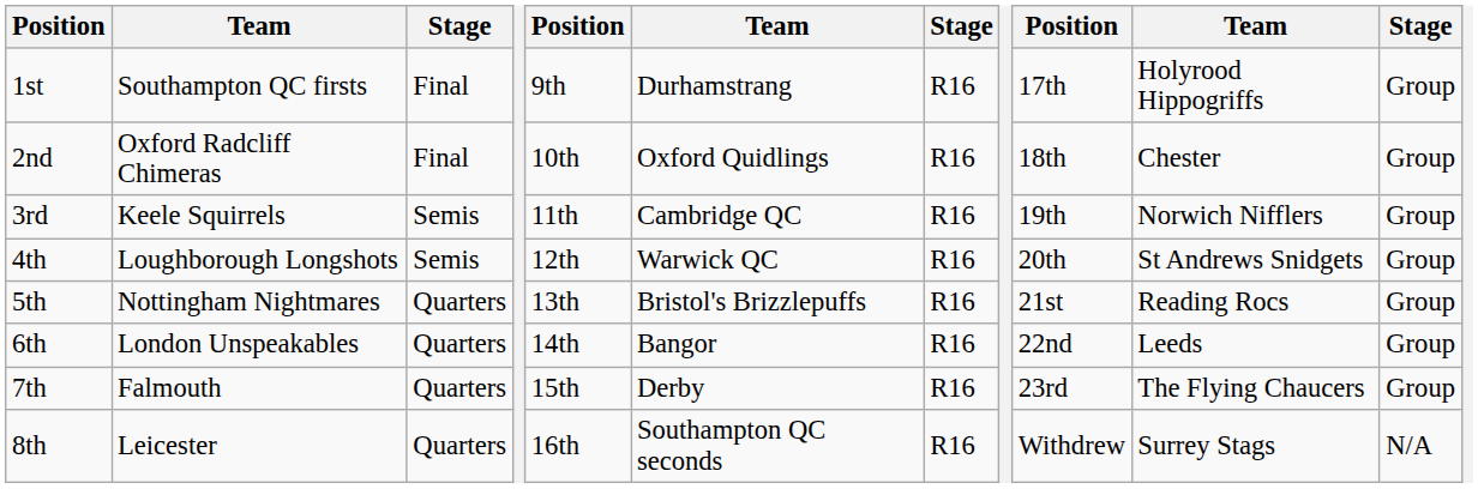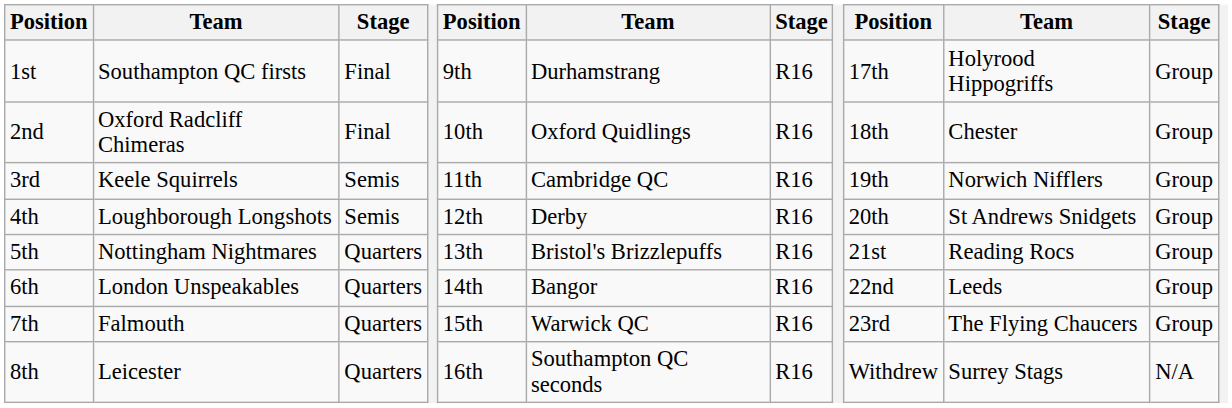 <table class="wikitable" style="border: none;">
 <tr>
 <th>Position</th>
 <th>Team</th>
 <th>Stage</th>
 <th rowspan="10" style="border: none;"></th>
 <th>Position</th>
 <th>Team</th>
 <th>Stage</th>
 <th rowspan="10" style="border: none;"></th>
 <th>Position</th>
 <th>Team</th>
 <th>Stage</th>
 <th rowspan="10" style="border: none;"></th>
 </tr>
 <tr>
 <td>1st</td>
 <td>Southampton QC firsts</td>
 <td>Final</td>
 <td>9th</td>
 <td>Durhamstrang</td>
 <td>R16</td>
 <td>17th</td>
 <td>Holyrood Hippogriffs</td>
 <td>Group</td>
 </tr>
 <tr>
 <td>2nd</td>
 <td>Oxford Radcliff Chimeras</td>
 <td>Final</td>
 <td>10th</td>
 <td>Oxford Quidlings</td>
 <td>R16</td>
 <td>18th</td>
 <td>Chester</td>
 <td>Group</td>
 </tr>
 <tr>
 <td>3rd</td>
 <td>Keele Squirrels</td>
 <td>Semis</td>
 <td>11th</td>
 <td>Cambridge QC</td>
 <td>R16</td>
 <td>19th</td>
 <td>Norwich Nifflers</td>
 <td>Group</td>
 </tr>
 <tr>
 <td>4th</td>
 <td>Loughborough Longshots</td>
 <td>Semis</td>
 <td>12th</td>
-<td>Warwick QC</td>
+<td>Derby</td>
 <td>R16</td>
 <td>20th</td>
 <td>St Andrews Snidgets</td>
 <td>Group</td>
 </tr>
 <tr>
 <td>5th</td>
 <td>Nottingham Nightmares</td>
 <td>Quarters</td>
 <td>13th</td>
 <td>Bristol's Brizzlepuffs</td>
 <td>R16</td>
 <td>21st</td>
 <td>Reading Rocs</td>
 <td>Group</td>
 </tr>
 <tr>
 <td>6th</td>
 <td>London Unspeakables</td>
 <td>Quarters</td>
 <td>14th</td>
 <td>Bangor</td>
 <td>R16</td>
 <td>22nd</td>
 <td>Leeds</td>
 <td>Group</td>
 </tr>
 <tr>
 <td>7th</td>
 <td>Falmouth</td>
 <td>Quarters</td>
 <td>15th</td>
-<td>Derby</td>
+<td>Warwick QC</td>
 <td>R16</td>
 <td>23rd</td>
 <td>The Flying Chaucers</td>
 <td>Group</td>
 </tr>
 <tr>
 <td>8th</td>
 <td>Leicester</td>
 <td>Quarters</td>
 <td>16th</td>
 <td>Southampton QC seconds</td>
 <td>R16</td>
 <td>Withdrew</td>
 <td>Surrey Stags</td>
 <td>N/A</td>
 </tr>
 </table>
